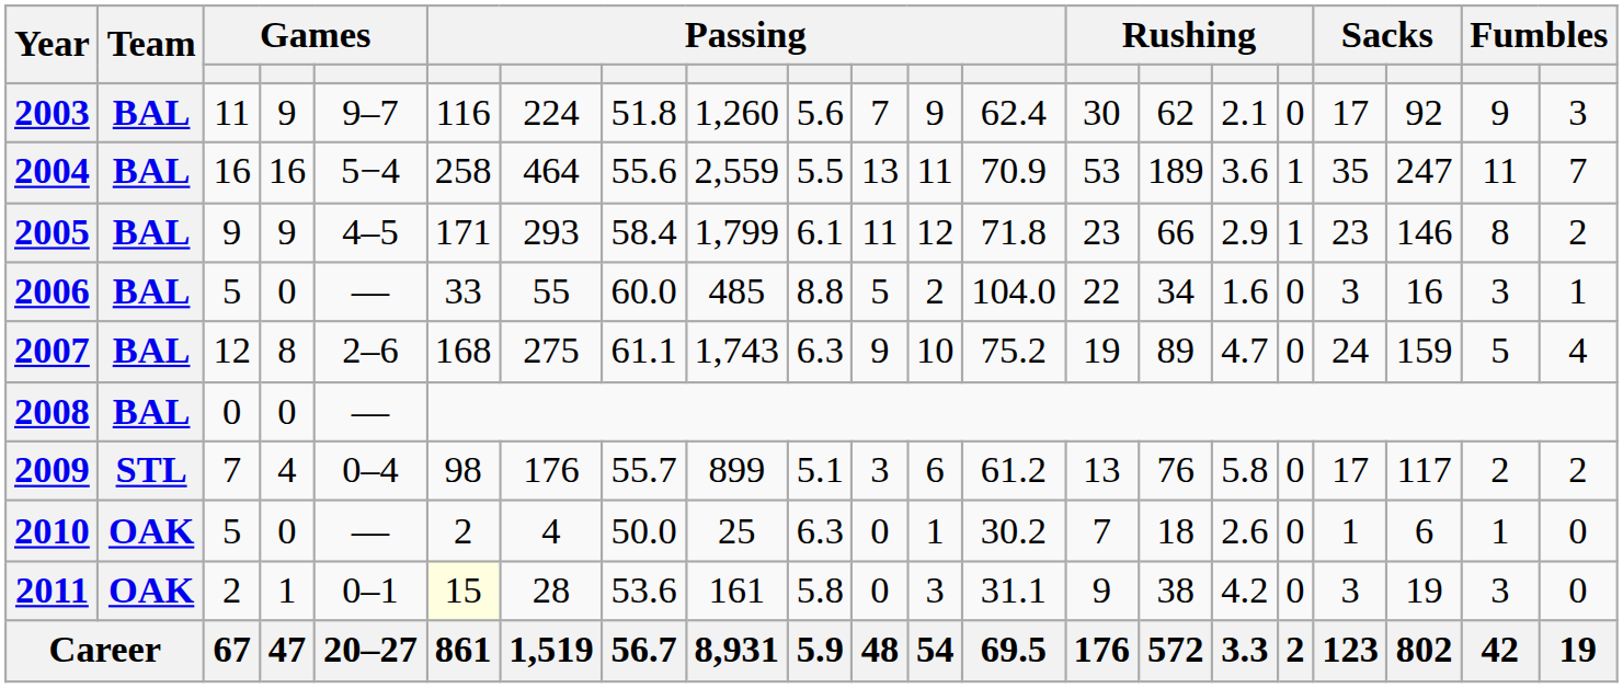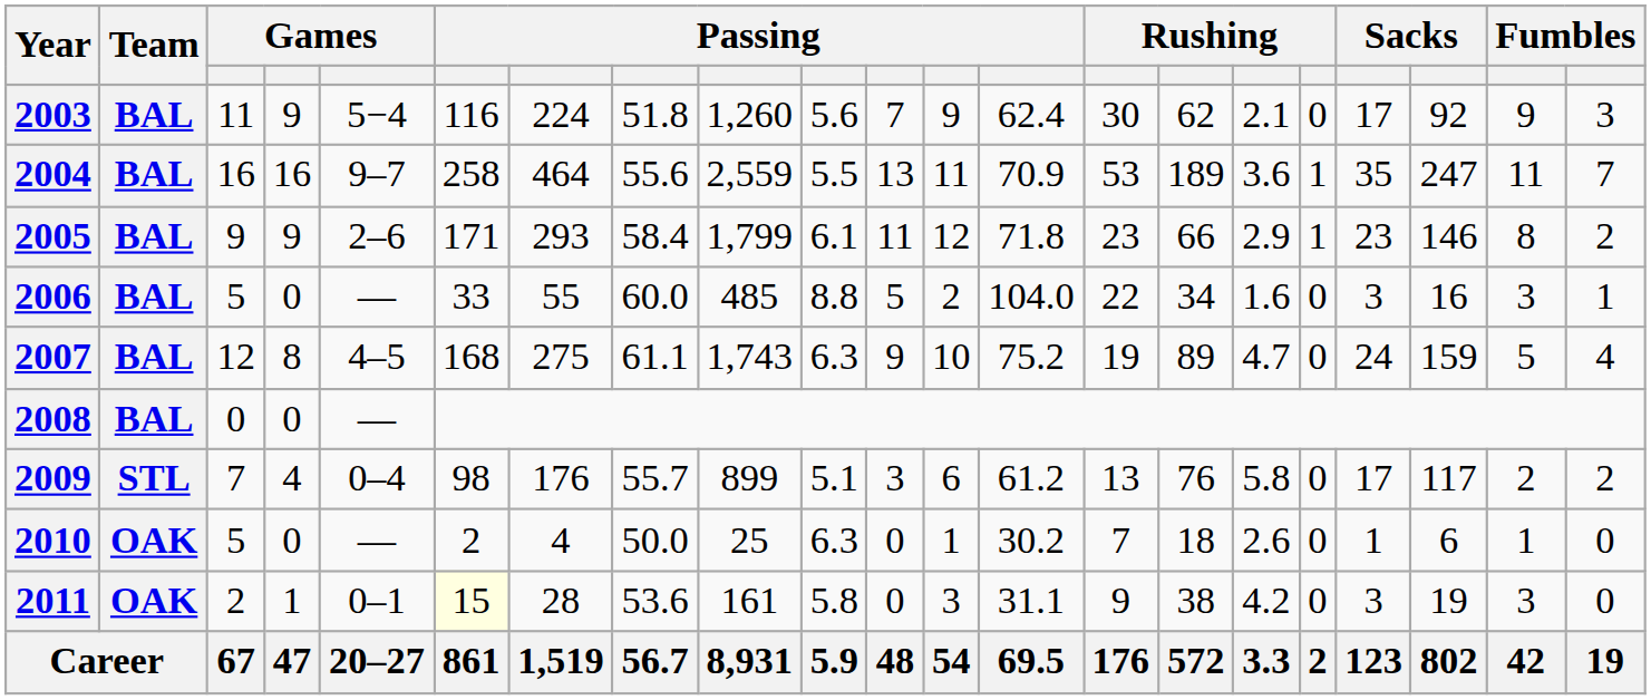 <table class="wikitable" style="text-align:center;">
 <tr>
 <th rowspan="2">Year</th>
 <th rowspan="2">Team</th>
 <th colspan="3">Games</th>
 <th colspan="8">Passing</th>
 <th colspan="4">Rushing</th>
 <th colspan="2">Sacks</th>
 <th colspan="2">Fumbles</th>
 </tr>
 <tr>
 <th></th>
 <th></th>
 <th></th>
 <th></th>
 <th></th>
 <th></th>
 <th></th>
 <th></th>
 <th></th>
 <th></th>
 <th></th>
 <th></th>
 <th></th>
 <th></th>
 <th></th>
 <th></th>
 <th></th>
 <th></th>
 <th></th>
 </tr>
 <tr>
 <th><a href='#'>2003</a></th>
 <th><a href='#'>BAL</a></th>
 <td>11</td>
 <td>9</td>
-<td>9–7</td>
+<td>5−4</td>
 <td>116</td>
 <td>224</td>
 <td>51.8</td>
 <td>1,260</td>
 <td>5.6</td>
 <td>7</td>
 <td>9</td>
 <td>62.4</td>
 <td>30</td>
 <td>62</td>
 <td>2.1</td>
 <td>0</td>
 <td>17</td>
 <td>92</td>
 <td>9</td>
 <td>3</td>
 </tr>
 <tr>
 <th><a href='#'>2004</a></th>
 <th><a href='#'>BAL</a></th>
 <td>16</td>
 <td>16</td>
-<td>5−4</td>
+<td>9–7</td>
 <td>258</td>
 <td>464</td>
 <td>55.6</td>
 <td>2,559</td>
 <td>5.5</td>
 <td>13</td>
 <td>11</td>
 <td>70.9</td>
 <td>53</td>
 <td>189</td>
 <td>3.6</td>
 <td>1</td>
 <td>35</td>
 <td>247</td>
 <td>11</td>
 <td>7</td>
 </tr>
 <tr>
 <th><a href='#'>2005</a></th>
 <th><a href='#'>BAL</a></th>
 <td>9</td>
 <td>9</td>
-<td>4–5</td>
+<td>2–6</td>
 <td>171</td>
 <td>293</td>
 <td>58.4</td>
 <td>1,799</td>
 <td>6.1</td>
 <td>11</td>
 <td>12</td>
 <td>71.8</td>
 <td>23</td>
 <td>66</td>
 <td>2.9</td>
 <td>1</td>
 <td>23</td>
 <td>146</td>
 <td>8</td>
 <td>2</td>
 </tr>
 <tr>
 <th><a href='#'>2006</a></th>
 <th><a href='#'>BAL</a></th>
 <td>5</td>
 <td>0</td>
 <td>—</td>
 <td>33</td>
 <td>55</td>
 <td>60.0</td>
 <td>485</td>
 <td>8.8</td>
 <td>5</td>
 <td>2</td>
 <td>104.0</td>
 <td>22</td>
 <td>34</td>
 <td>1.6</td>
 <td>0</td>
 <td>3</td>
 <td>16</td>
 <td>3</td>
 <td>1</td>
 </tr>
 <tr>
 <th><a href='#'>2007</a></th>
 <th><a href='#'>BAL</a></th>
 <td>12</td>
 <td>8</td>
-<td>2–6</td>
+<td>4–5</td>
 <td>168</td>
 <td>275</td>
 <td>61.1</td>
 <td>1,743</td>
 <td>6.3</td>
 <td>9</td>
 <td>10</td>
 <td>75.2</td>
 <td>19</td>
 <td>89</td>
 <td>4.7</td>
 <td>0</td>
 <td>24</td>
 <td>159</td>
 <td>5</td>
 <td>4</td>
 </tr>
 <tr>
 <th><a href='#'>2008</a></th>
 <th><a href='#'>BAL</a></th>
 <td>0</td>
 <td>0</td>
 <td>—</td>
 <td colspan="16"></td>
 </tr>
 <tr>
 <th><a href='#'>2009</a></th>
 <th><a href='#'>STL</a></th>
 <td>7</td>
 <td>4</td>
 <td>0–4</td>
 <td>98</td>
 <td>176</td>
 <td>55.7</td>
 <td>899</td>
 <td>5.1</td>
 <td>3</td>
 <td>6</td>
 <td>61.2</td>
 <td>13</td>
 <td>76</td>
 <td>5.8</td>
 <td>0</td>
 <td>17</td>
 <td>117</td>
 <td>2</td>
 <td>2</td>
 </tr>
 <tr>
 <th><a href='#'>2010</a></th>
 <th><a href='#'>OAK</a></th>
 <td>5</td>
 <td>0</td>
 <td>—</td>
 <td>2</td>
 <td>4</td>
 <td>50.0</td>
 <td>25</td>
 <td>6.3</td>
 <td>0</td>
 <td>1</td>
 <td>30.2</td>
 <td>7</td>
 <td>18</td>
 <td>2.6</td>
 <td>0</td>
 <td>1</td>
 <td>6</td>
 <td>1</td>
 <td>0</td>
 </tr>
 <tr>
 <th><a href='#'>2011</a></th>
 <th><a href='#'>OAK</a></th>
 <td>2</td>
 <td>1</td>
 <td>0–1</td>
 <td style="background: lightyellow;">15</td>
 <td>28</td>
 <td>53.6</td>
 <td>161</td>
 <td>5.8</td>
 <td>0</td>
 <td>3</td>
 <td>31.1</td>
 <td>9</td>
 <td>38</td>
 <td>4.2</td>
 <td>0</td>
 <td>3</td>
 <td>19</td>
 <td>3</td>
 <td>0</td>
 </tr>
 <tr>
 <th colspan="2">Career</th>
 <th>67</th>
 <th>47</th>
 <th>20–27</th>
 <th>861</th>
 <th>1,519</th>
 <th>56.7</th>
 <th>8,931</th>
 <th>5.9</th>
 <th>48</th>
 <th>54</th>
 <th>69.5</th>
 <th>176</th>
 <th>572</th>
 <th>3.3</th>
 <th>2</th>
 <th>123</th>
 <th>802</th>
 <th>42</th>
 <th>19</th>
 </tr>
 </table>
